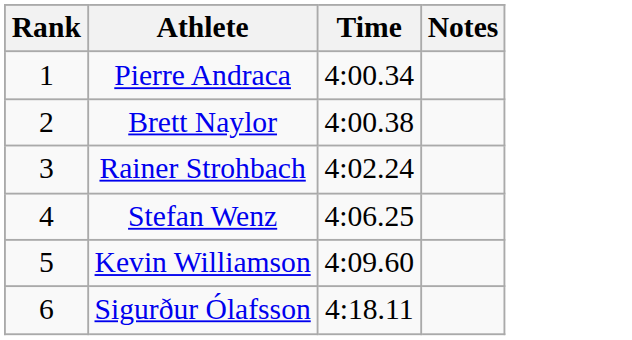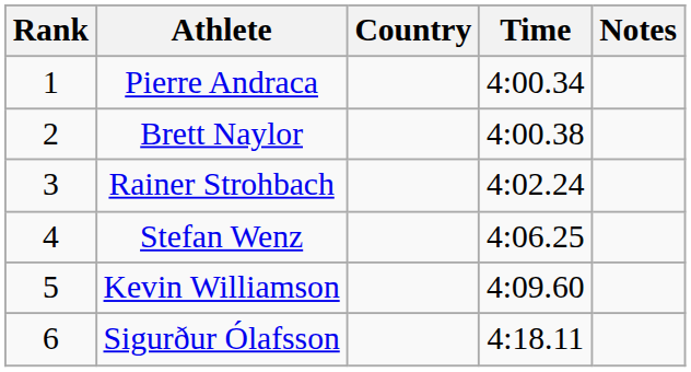 <table class="wikitable sortable" style="text-align:center">
 <tr>
 <th>Rank</th>
 <th>Athlete</th>
+<th>Country</th>
 <th>Time</th>
 <th>Notes</th>
 </tr>
 <tr>
 <td>1</td>
 <td><a href='#'>Pierre Andraca</a></td>
+<td align=left></td>
 <td>4:00.34</td>
 <td><strong> </strong></td>
 </tr>
 <tr>
 <td>2</td>
 <td><a href='#'>Brett Naylor</a></td>
+<td align=left></td>
 <td>4:00.38</td>
 <td><strong> </strong></td>
 </tr>
 <tr>
 <td>3</td>
 <td><a href='#'>Rainer Strohbach</a></td>
+<td align=left></td>
 <td>4:02.24</td>
 <td><strong> </strong></td>
 </tr>
 <tr>
 <td>4</td>
 <td><a href='#'>Stefan Wenz</a></td>
+<td align=left></td>
 <td>4:06.25</td>
 <td><strong> </strong></td>
 </tr>
 <tr>
 <td>5</td>
 <td><a href='#'>Kevin Williamson</a></td>
+<td align=left></td>
 <td>4:09.60</td>
 <td><strong> </strong></td>
 </tr>
 <tr>
 <td>6</td>
 <td><a href='#'>Sigurður Ólafsson</a></td>
+<td align=left></td>
 <td>4:18.11</td>
 <td><strong> </strong></td>
 </tr>
 </table>
